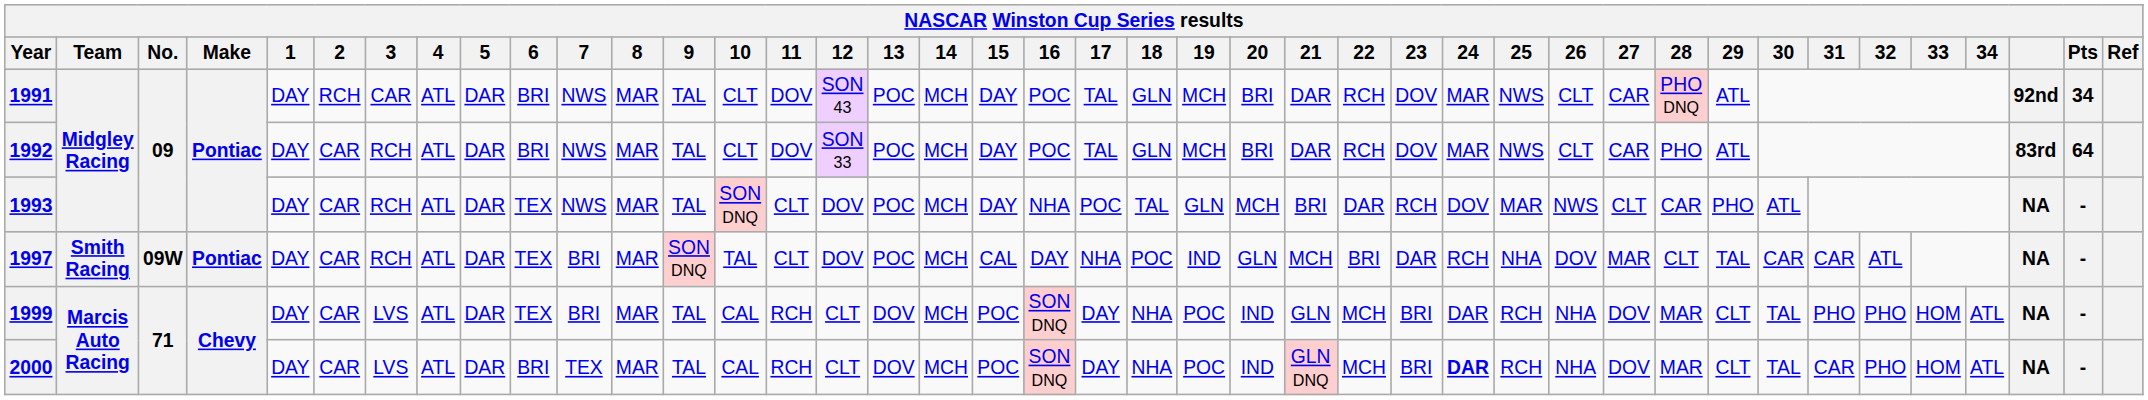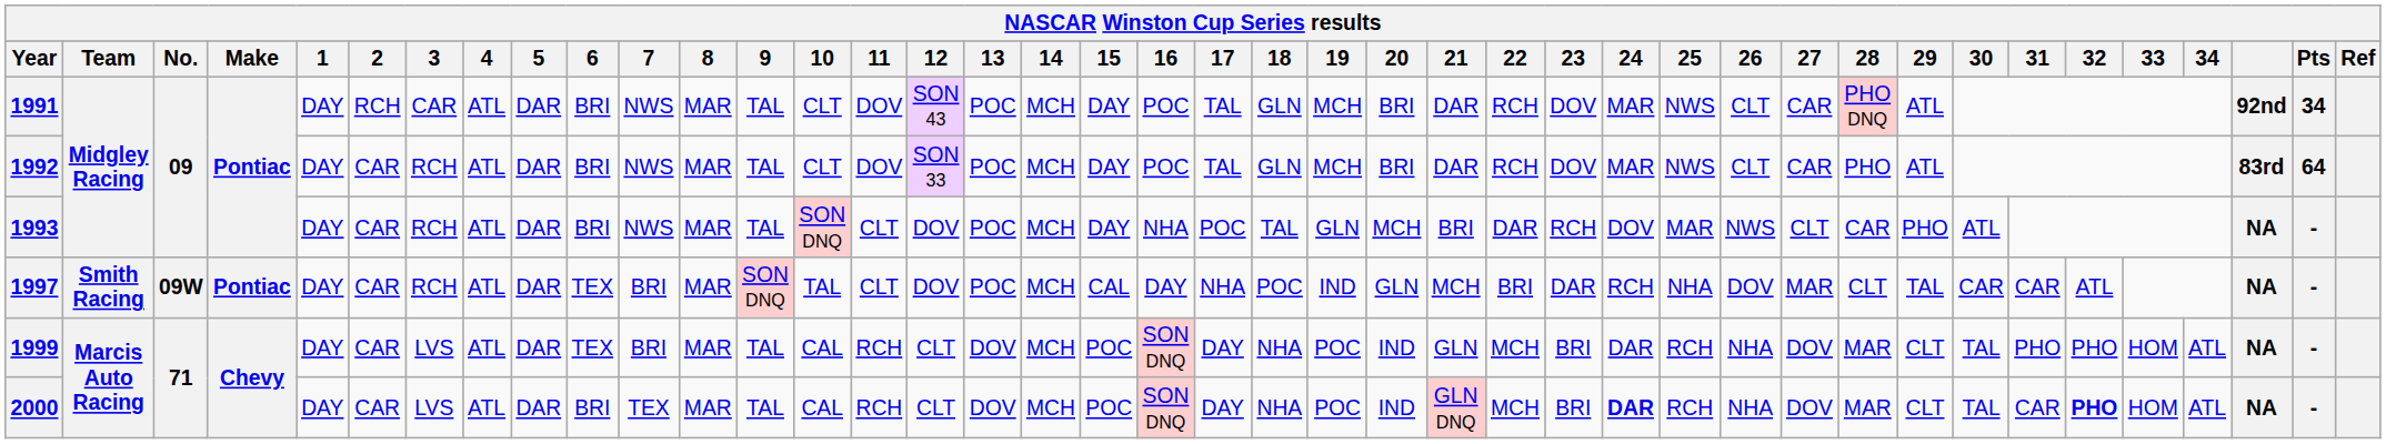 <table class="wikitable" style="text-align:center; font-size:75%">
 <tr>
 <th colspan=45><a href='#'>NASCAR</a> <a href='#'>Winston Cup Series</a> results</th>
 </tr>
 <tr>
 <th>Year</th>
 <th>Team</th>
 <th>No.</th>
 <th>Make</th>
 <th>1</th>
 <th>2</th>
 <th>3</th>
 <th>4</th>
 <th>5</th>
 <th>6</th>
 <th>7</th>
 <th>8</th>
 <th>9</th>
 <th>10</th>
 <th>11</th>
 <th>12</th>
 <th>13</th>
 <th>14</th>
 <th>15</th>
 <th>16</th>
 <th>17</th>
 <th>18</th>
 <th>19</th>
 <th>20</th>
 <th>21</th>
 <th>22</th>
 <th>23</th>
 <th>24</th>
 <th>25</th>
 <th>26</th>
 <th>27</th>
 <th>28</th>
 <th>29</th>
 <th>30</th>
 <th>31</th>
 <th>32</th>
 <th>33</th>
 <th>34</th>
 <th></th>
 <th>Pts</th>
 <th>Ref</th>
 </tr>
 <tr>
 <th><a href='#'>1991</a></th>
 <th rowspan=3><a href='#'>Midgley Racing</a></th>
 <th rowspan=3>09</th>
 <th rowspan=3><a href='#'>Pontiac</a></th>
 <td><a href='#'>DAY</a></td>
 <td><a href='#'>RCH</a></td>
 <td><a href='#'>CAR</a></td>
 <td><a href='#'>ATL</a></td>
 <td><a href='#'>DAR</a></td>
 <td><a href='#'>BRI</a></td>
 <td><a href='#'>NWS</a></td>
 <td><a href='#'>MAR</a></td>
 <td><a href='#'>TAL</a></td>
 <td><a href='#'>CLT</a></td>
 <td><a href='#'>DOV</a></td>
 <td style="background:#EFCFFF;"><a href='#'>SON</a><br><small>43</small></td>
 <td><a href='#'>POC</a></td>
 <td><a href='#'>MCH</a></td>
 <td><a href='#'>DAY</a></td>
 <td><a href='#'>POC</a></td>
 <td><a href='#'>TAL</a></td>
 <td><a href='#'>GLN</a></td>
 <td><a href='#'>MCH</a></td>
 <td><a href='#'>BRI</a></td>
 <td><a href='#'>DAR</a></td>
 <td><a href='#'>RCH</a></td>
 <td><a href='#'>DOV</a></td>
 <td><a href='#'>MAR</a></td>
 <td><a href='#'>NWS</a></td>
 <td><a href='#'>CLT</a></td>
 <td><a href='#'>CAR</a></td>
 <td style="background:#FFCFCF;"><a href='#'>PHO</a><br><small>DNQ</small></td>
 <td><a href='#'>ATL</a></td>
 <td colspan=5></td>
 <th>92nd</th>
 <th>34</th>
 <th></th>
 </tr>
 <tr>
 <th><a href='#'>1992</a></th>
 <td><a href='#'>DAY</a></td>
 <td><a href='#'>CAR</a></td>
 <td><a href='#'>RCH</a></td>
 <td><a href='#'>ATL</a></td>
 <td><a href='#'>DAR</a></td>
 <td><a href='#'>BRI</a></td>
 <td><a href='#'>NWS</a></td>
 <td><a href='#'>MAR</a></td>
 <td><a href='#'>TAL</a></td>
 <td><a href='#'>CLT</a></td>
 <td><a href='#'>DOV</a></td>
 <td style="background:#EFCFFF;"><a href='#'>SON</a><br><small>33</small></td>
 <td><a href='#'>POC</a></td>
 <td><a href='#'>MCH</a></td>
 <td><a href='#'>DAY</a></td>
 <td><a href='#'>POC</a></td>
 <td><a href='#'>TAL</a></td>
 <td><a href='#'>GLN</a></td>
 <td><a href='#'>MCH</a></td>
 <td><a href='#'>BRI</a></td>
 <td><a href='#'>DAR</a></td>
 <td><a href='#'>RCH</a></td>
 <td><a href='#'>DOV</a></td>
 <td><a href='#'>MAR</a></td>
 <td><a href='#'>NWS</a></td>
 <td><a href='#'>CLT</a></td>
 <td><a href='#'>CAR</a></td>
 <td><a href='#'>PHO</a></td>
 <td><a href='#'>ATL</a></td>
 <td colspan=5></td>
 <th>83rd</th>
 <th>64</th>
 <th></th>
 </tr>
 <tr>
 <th><a href='#'>1993</a></th>
 <td><a href='#'>DAY</a></td>
 <td><a href='#'>CAR</a></td>
 <td><a href='#'>RCH</a></td>
 <td><a href='#'>ATL</a></td>
 <td><a href='#'>DAR</a></td>
-<td><a href='#'>TEX</a></td>
+<td><a href='#'>BRI</a></td>
 <td><a href='#'>NWS</a></td>
 <td><a href='#'>MAR</a></td>
 <td><a href='#'>TAL</a></td>
 <td style="background:#FFCFCF;"><a href='#'>SON</a><br><small>DNQ</small></td>
 <td><a href='#'>CLT</a></td>
 <td><a href='#'>DOV</a></td>
 <td><a href='#'>POC</a></td>
 <td><a href='#'>MCH</a></td>
 <td><a href='#'>DAY</a></td>
 <td><a href='#'>NHA</a></td>
 <td><a href='#'>POC</a></td>
 <td><a href='#'>TAL</a></td>
 <td><a href='#'>GLN</a></td>
 <td><a href='#'>MCH</a></td>
 <td><a href='#'>BRI</a></td>
 <td><a href='#'>DAR</a></td>
 <td><a href='#'>RCH</a></td>
 <td><a href='#'>DOV</a></td>
 <td><a href='#'>MAR</a></td>
 <td><a href='#'>NWS</a></td>
 <td><a href='#'>CLT</a></td>
 <td><a href='#'>CAR</a></td>
 <td><a href='#'>PHO</a></td>
 <td><a href='#'>ATL</a></td>
 <td colspan=4></td>
 <th>NA</th>
 <th>-</th>
 <th></th>
 </tr>
 <tr>
 <th><a href='#'>1997</a></th>
 <th><a href='#'>Smith Racing</a></th>
 <th>09W</th>
 <th><a href='#'>Pontiac</a></th>
 <td><a href='#'>DAY</a></td>
 <td><a href='#'>CAR</a></td>
 <td><a href='#'>RCH</a></td>
 <td><a href='#'>ATL</a></td>
 <td><a href='#'>DAR</a></td>
 <td><a href='#'>TEX</a></td>
 <td><a href='#'>BRI</a></td>
 <td><a href='#'>MAR</a></td>
 <td style="background:#FFCFCF;"><a href='#'>SON</a><br><small>DNQ</small></td>
 <td><a href='#'>TAL</a></td>
 <td><a href='#'>CLT</a></td>
 <td><a href='#'>DOV</a></td>
 <td><a href='#'>POC</a></td>
 <td><a href='#'>MCH</a></td>
 <td><a href='#'>CAL</a></td>
 <td><a href='#'>DAY</a></td>
 <td><a href='#'>NHA</a></td>
 <td><a href='#'>POC</a></td>
 <td><a href='#'>IND</a></td>
 <td><a href='#'>GLN</a></td>
 <td><a href='#'>MCH</a></td>
 <td><a href='#'>BRI</a></td>
 <td><a href='#'>DAR</a></td>
 <td><a href='#'>RCH</a></td>
 <td><a href='#'>NHA</a></td>
 <td><a href='#'>DOV</a></td>
 <td><a href='#'>MAR</a></td>
 <td><a href='#'>CLT</a></td>
 <td><a href='#'>TAL</a></td>
 <td><a href='#'>CAR</a></td>
 <td><a href='#'>CAR</a></td>
 <td><a href='#'>ATL</a></td>
 <td colspan=2></td>
 <th>NA</th>
 <th>-</th>
 <th></th>
 </tr>
 <tr>
 <th><a href='#'>1999</a></th>
 <th rowspan=2><a href='#'>Marcis Auto Racing</a></th>
 <th rowspan=2>71</th>
 <th rowspan=2><a href='#'>Chevy</a></th>
 <td><a href='#'>DAY</a></td>
 <td><a href='#'>CAR</a></td>
 <td><a href='#'>LVS</a></td>
 <td><a href='#'>ATL</a></td>
 <td><a href='#'>DAR</a></td>
 <td><a href='#'>TEX</a></td>
 <td><a href='#'>BRI</a></td>
 <td><a href='#'>MAR</a></td>
 <td><a href='#'>TAL</a></td>
 <td><a href='#'>CAL</a></td>
 <td><a href='#'>RCH</a></td>
 <td><a href='#'>CLT</a></td>
 <td><a href='#'>DOV</a></td>
 <td><a href='#'>MCH</a></td>
 <td><a href='#'>POC</a></td>
 <td style="background:#FFCFCF;"><a href='#'>SON</a><br><small>DNQ</small></td>
 <td><a href='#'>DAY</a></td>
 <td><a href='#'>NHA</a></td>
 <td><a href='#'>POC</a></td>
 <td><a href='#'>IND</a></td>
 <td><a href='#'>GLN</a></td>
 <td><a href='#'>MCH</a></td>
 <td><a href='#'>BRI</a></td>
 <td><a href='#'>DAR</a></td>
 <td><a href='#'>RCH</a></td>
 <td><a href='#'>NHA</a></td>
 <td><a href='#'>DOV</a></td>
 <td><a href='#'>MAR</a></td>
 <td><a href='#'>CLT</a></td>
 <td><a href='#'>TAL</a></td>
 <td><a href='#'>PHO</a></td>
 <td><a href='#'>PHO</a></td>
 <td><a href='#'>HOM</a></td>
 <td><a href='#'>ATL</a></td>
 <th>NA</th>
 <th>-</th>
 <th></th>
 </tr>
 <tr>
 <th><a href='#'>2000</a></th>
 <td><a href='#'>DAY</a></td>
 <td><a href='#'>CAR</a></td>
 <td><a href='#'>LVS</a></td>
 <td><a href='#'>ATL</a></td>
 <td><a href='#'>DAR</a></td>
 <td><a href='#'>BRI</a></td>
 <td><a href='#'>TEX</a></td>
 <td><a href='#'>MAR</a></td>
 <td><a href='#'>TAL</a></td>
 <td><a href='#'>CAL</a></td>
 <td><a href='#'>RCH</a></td>
 <td><a href='#'>CLT</a></td>
 <td><a href='#'>DOV</a></td>
 <td><a href='#'>MCH</a></td>
 <td><a href='#'>POC</a></td>
 <td style="background:#FFCFCF;"><a href='#'>SON</a><br><small>DNQ</small></td>
 <td><a href='#'>DAY</a></td>
 <td><a href='#'>NHA</a></td>
 <td><a href='#'>POC</a></td>
 <td><a href='#'>IND</a></td>
 <td style="background:#FFCFCF;"><a href='#'>GLN</a><br><small>DNQ</small></td>
 <td><a href='#'>MCH</a></td>
 <td><a href='#'>BRI</a></td>
 <td><strong><a href='#'>DAR</a></strong></td>
 <td><a href='#'>RCH</a></td>
 <td><a href='#'>NHA</a></td>
 <td><a href='#'>DOV</a></td>
 <td><a href='#'>MAR</a></td>
 <td><a href='#'>CLT</a></td>
 <td><a href='#'>TAL</a></td>
 <td><a href='#'>CAR</a></td>
-<td><a href='#'>PHO</a></td>
+<td><strong><a href='#'>PHO</a></strong></td>
 <td><a href='#'>HOM</a></td>
 <td><a href='#'>ATL</a></td>
 <th>NA</th>
 <th>-</th>
 <th></th>
 </tr>
 </table>
